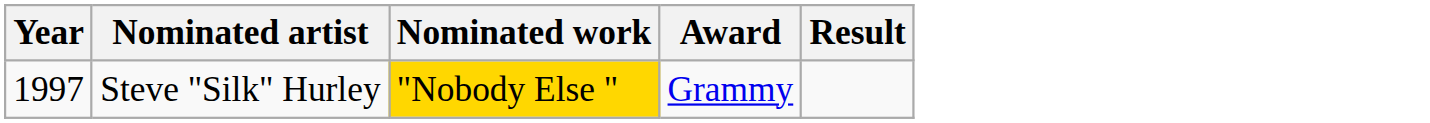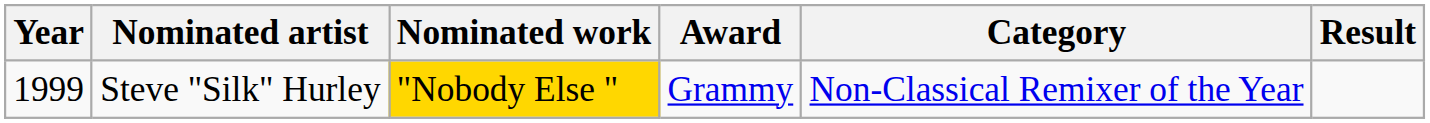 <table class="wikitable">
 <tr>
 <th>Year</th>
 <th>Nominated artist</th>
 <th>Nominated work</th>
 <th>Award</th>
+<th>Category</th>
 <th>Result</th>
 </tr>
 <tr>
-<td>1997</td>
+<td>1999</td>
 <td>Steve "Silk" Hurley</td>
 <td style="background: gold;">"Nobody Else "</td>
 <td><a href='#'>Grammy</a></td>
+<td><a href='#'>Non-Classical Remixer of the Year</a></td>
 <td></td>
 </tr>
 </table>
